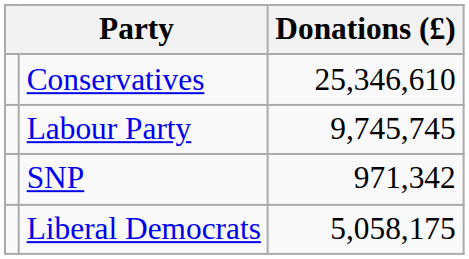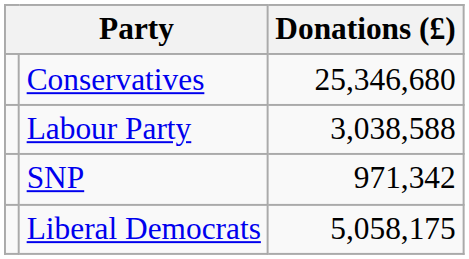 <table class="wikitable">
 <tr>
 <th colspan="2">Party</th>
 <th style="vertical-align:top;">Donations (£)</th>
 </tr>
 <tr>
 <td></td>
 <td><a href='#'>Conservatives</a></td>
-<td style="text-align:right;" >25,346,610</td>
+<td style="text-align:right;" >25,346,680</td>
 </tr>
 <tr>
 <td></td>
 <td><a href='#'>Labour Party</a></td>
-<td style="text-align:right;">9,745,745</td>
+<td style="text-align:right;">3,038,588</td>
 </tr>
 <tr>
 <td></td>
 <td><a href='#'>SNP</a></td>
 <td style="text-align:right;">971,342</td>
 </tr>
 <tr>
 <td></td>
 <td><a href='#'>Liberal Democrats</a></td>
 <td style="text-align:right;">5,058,175</td>
 </tr>
 </table>
